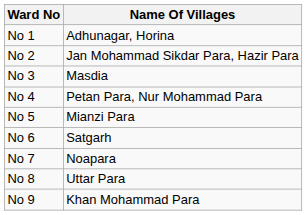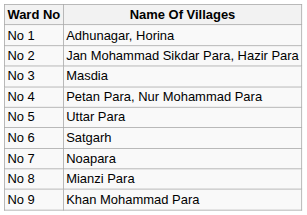 <table class="wikitable">
 <tr>
 <th>Ward No</th>
 <th>Name Of Villages</th>
 </tr>
 <tr>
 <td>No 1</td>
 <td>Adhunagar, Horina</td>
 </tr>
 <tr>
 <td>No 2</td>
 <td>Jan Mohammad Sikdar Para, Hazir Para</td>
 </tr>
 <tr>
 <td>No 3</td>
 <td>Masdia</td>
 </tr>
 <tr>
 <td>No 4</td>
 <td>Petan Para, Nur Mohammad Para</td>
 </tr>
 <tr>
 <td>No 5</td>
-<td>Mianzi Para</td>
+<td>Uttar Para</td>
 </tr>
 <tr>
 <td>No 6</td>
 <td>Satgarh</td>
 </tr>
 <tr>
 <td>No 7</td>
 <td>Noapara</td>
 </tr>
 <tr>
 <td>No 8</td>
-<td>Uttar Para</td>
+<td>Mianzi Para</td>
 </tr>
 <tr>
 <td>No 9</td>
 <td>Khan Mohammad Para</td>
 </tr>
 </table>
